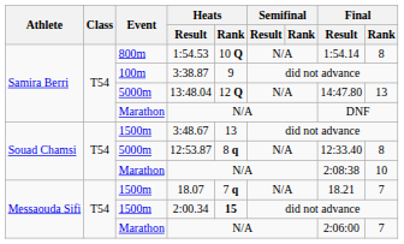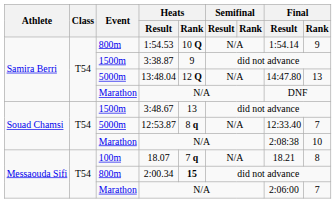 <table class=wikitable style="font-size:90%">
 <tr>
 <th rowspan="2">Athlete</th>
 <th rowspan="2">Class</th>
 <th rowspan="2">Event</th>
 <th colspan="2">Heats</th>
 <th colspan="2">Semifinal</th>
 <th colspan="2">Final</th>
 </tr>
 <tr>
 <th>Result</th>
 <th>Rank</th>
 <th>Result</th>
 <th>Rank</th>
 <th>Result</th>
 <th>Rank</th>
 </tr>
 <tr>
 <td rowspan="4"><a href='#'>Samira Berri</a></td>
 <td rowspan="4" style="text-align:center;">T54</td>
 <td><a href='#'>800m</a></td>
 <td style="text-align:center;">1:54.53</td>
 <td style="text-align:center;">10 <strong>Q</strong></td>
 <td style="text-align:center;" colspan="2">N/A</td>
 <td style="text-align:center;">1:54.14</td>
-<td style="text-align:center;">8</td>
+<td style="text-align:center;">9</td>
 </tr>
 <tr>
-<td><a href='#'>100m</a></td>
+<td><a href='#'>1500m</a></td>
 <td style="text-align:center;">3:38.87</td>
 <td style="text-align:center;">9</td>
 <td style="text-align:center;" colspan="4">did not advance</td>
 </tr>
 <tr>
 <td><a href='#'>5000m</a></td>
 <td style="text-align:center;">13:48.04</td>
 <td style="text-align:center;">12 <strong>Q</strong></td>
 <td style="text-align:center;" colspan="2">N/A</td>
 <td style="text-align:center;">14:47.80</td>
 <td style="text-align:center;">13</td>
 </tr>
 <tr>
 <td><a href='#'>Marathon</a></td>
 <td style="text-align:center;" colspan="4">N/A</td>
 <td style="text-align:center;" colspan="2">DNF</td>
 </tr>
 <tr>
 <td rowspan="3"><a href='#'>Souad Chamsi</a></td>
 <td rowspan="3" style="text-align:center;">T54</td>
 <td><a href='#'>1500m</a></td>
 <td style="text-align:center;">3:48.67</td>
 <td style="text-align:center;">13</td>
 <td style="text-align:center;" colspan="4">did not advance</td>
 </tr>
 <tr>
 <td><a href='#'>5000m</a></td>
 <td style="text-align:center;">12:53.87</td>
 <td style="text-align:center;">8 <strong>q</strong></td>
 <td style="text-align:center;" colspan="2">N/A</td>
 <td style="text-align:center;">12:33.40</td>
-<td style="text-align:center;">8</td>
+<td style="text-align:center;">7</td>
 </tr>
 <tr>
 <td><a href='#'>Marathon</a></td>
 <td style="text-align:center;" colspan="4">N/A</td>
 <td style="text-align:center;">2:08:38</td>
 <td style="text-align:center;">10</td>
 </tr>
 <tr>
 <td rowspan="3"><a href='#'>Messaouda Sifi</a></td>
 <td rowspan="3" style="text-align:center;">T54</td>
-<td><a href='#'>1500m</a></td>
+<td><a href='#'>100m</a></td>
 <td style="text-align:center;">18.07</td>
 <td style="text-align:center;">7 <strong>q<em></td>
 <td style="text-align:center;" colspan="2">N/A</td>
 <td style="text-align:center;">18.21</td>
-<td style="text-align:center;">7</td>
+<td style="text-align:center;">8</td>
 </tr>
 <tr>
-<td><a href='#'>1500m</a></td>
+<td><a href='#'>800m</a></td>
 <td style="text-align:center;">2:00.34</td>
 <td style="text-align:center;"><strong>15</strong></td>
 <td style="text-align:center;" colspan="4">did not advance</td>
 </tr>
 <tr>
 <td><a href='#'>Marathon</a></td>
 <td style="text-align:center;" colspan="4">N/A</td>
 <td style="text-align:center;">2:06:00</td>
 <td style="text-align:center;">7</td>
 </tr>
 </table>
